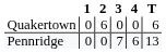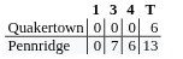 <table style="border-collapse: collapse;">
 <tr>
 <th style="text-align: left;"></th>
 <th style="text-align: center; padding: 0px 3px 0px 3px; width:12px;">1</th>
-<th style="text-align: center; padding: 0px 3px 0px 3px; width:12px;">2</th>
 <th style="text-align: center; padding: 0px 3px 0px 3px; width:12px;">3</th>
 <th style="text-align: center; padding: 0px 3px 0px 3px; width:12px;">4</th>
 <th style="text-align: center; padding: 0px 3px 0px 3px; width:12px;">T</th>
 </tr>
 <tr>
 <td style="text-align: left; border-bottom: 1px solid black; padding: 0px 3px 0px 3px;">Quakertown</td>
 <td style="border-left: 1px solid black; border-bottom: 1px solid black; text-align: right; padding: 0px 3px 0px 3px;">0</td>
-<td style="border-left: 1px solid black; border-bottom: 1px solid black; text-align: right; padding: 0px 3px 0px 3px;">6</td>
 <td style="border-left: 1px solid black; border-bottom: 1px solid black; text-align: right; padding: 0px 3px 0px 3px;">0</td>
 <td style="border-left: 1px solid black; border-bottom: 1px solid black; text-align: right; padding: 0px 3px 0px 3px;">0</td>
 <td style="border-left: 1px solid black; border-bottom: 1px solid black; text-align: right; padding: 0px 3px 0px 3px;">6</td>
 </tr>
 <tr>
 <td style="background: #f8f9fa; text-align: left; padding: 0px 3px 0px 3px;">Pennridge</td>
 <td style="background: #f8f9fa; border-left: 1px solid black; text-align: right; padding: 0px 3px 0px 3px;">0</td>
-<td style="background: #f8f9fa; border-left: 1px solid black; text-align: right; padding: 0px 3px 0px 3px;">0</td>
 <td style="background: #f8f9fa; border-left: 1px solid black; text-align: right; padding: 0px 3px 0px 3px;">7</td>
 <td style="background: #f8f9fa; border-left: 1px solid black; text-align: right; padding: 0px 3px 0px 3px;">6</td>
 <td style="background: #f8f9fa; border-left: 1px solid black; text-align: right; padding: 0px 3px 0px 3px;">13</td>
 </tr>
 </table>
